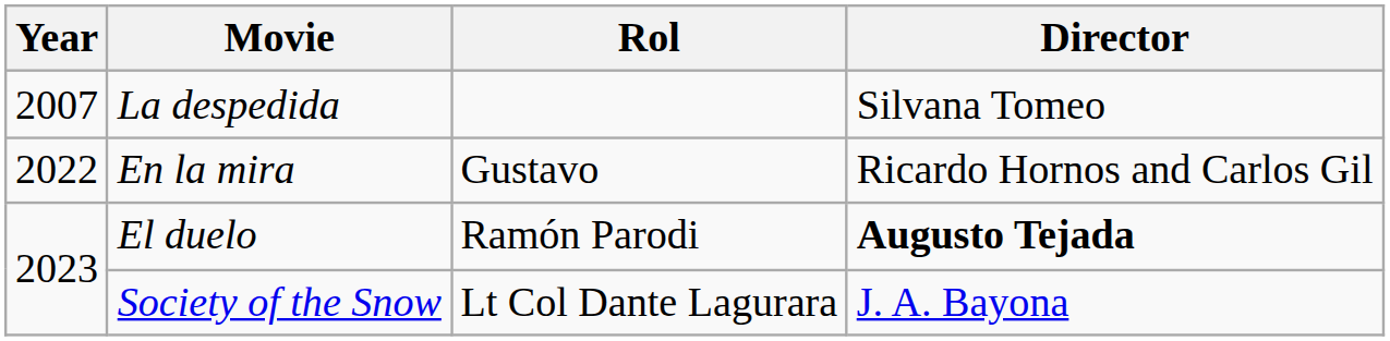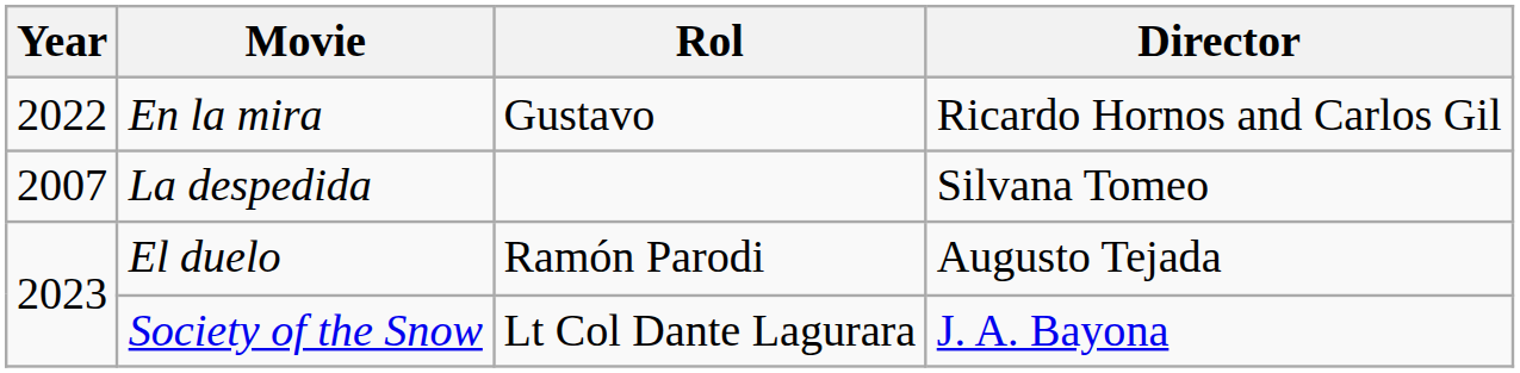 <table class="wikitable">
 <tr>
 <th>Year</th>
 <th>Movie</th>
 <th>Rol</th>
 <th>Director</th>
 </tr>
 <tr>
+<td>2022</td>
+<td><em>En la mira</em></td>
+<td>Gustavo</td>
+<td>Ricardo Hornos and Carlos Gil</td>
+</tr>
+<tr>
 <td>2007</td>
 <td><em>La despedida</em></td>
 <td></td>
 <td>Silvana Tomeo</td>
 </tr>
 <tr>
-<td>2022</td>
-<td><em>En la mira</em></td>
-<td>Gustavo</td>
-<td>Ricardo Hornos and Carlos Gil</td>
-</tr>
-<tr>
 <td rowspan="2">2023</td>
 <td><em>El duelo</em></td>
 <td>Ramón Parodi</td>
-<td><strong>Augusto Tejada</strong></td>
+<td>Augusto Tejada</td>
 </tr>
 <tr>
 <td><em><a href='#'>Society of the Snow</a></em></td>
 <td>Lt Col Dante Lagurara</td>
 <td><a href='#'>J. A. Bayona</a></td>
 </tr>
 </table>
